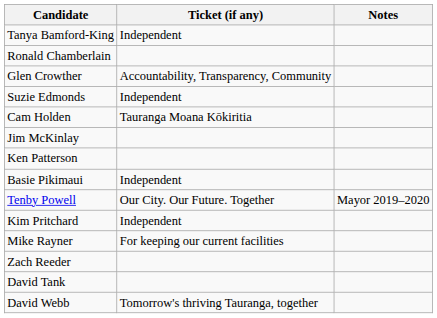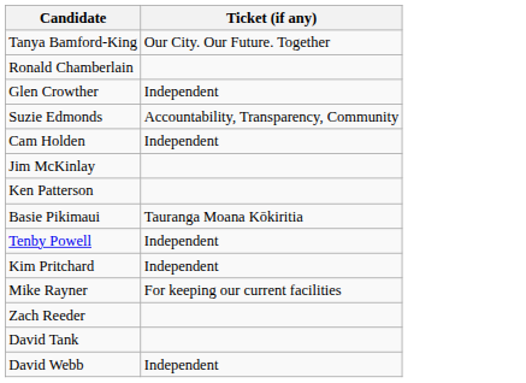 <table class="wikitable" style="font-size: 95%">
 <tr>
 <th>Candidate</th>
 <th>Ticket (if any)</th>
-<th>Notes</th>
 </tr>
 <tr>
 <td>Tanya Bamford-King</td>
-<td>Independent</td>
-<td></td>
+<td>Our City. Our Future. Together</td>
 </tr>
 <tr>
 <td>Ronald Chamberlain</td>
 <td></td>
-<td></td>
 </tr>
 <tr>
 <td>Glen Crowther</td>
-<td>Accountability, Transparency, Community</td>
-<td></td>
+<td>Independent</td>
 </tr>
 <tr>
 <td>Suzie Edmonds</td>
-<td>Independent</td>
-<td></td>
+<td>Accountability, Transparency, Community</td>
 </tr>
 <tr>
 <td>Cam Holden</td>
-<td>Tauranga Moana Kōkiritia</td>
-<td></td>
+<td>Independent</td>
 </tr>
 <tr>
 <td>Jim McKinlay</td>
-<td></td>
 <td></td>
 </tr>
 <tr>
 <td>Ken Patterson</td>
 <td></td>
-<td></td>
 </tr>
 <tr>
 <td>Basie Pikimaui</td>
-<td>Independent</td>
-<td></td>
+<td>Tauranga Moana Kōkiritia</td>
 </tr>
 <tr>
 <td><a href='#'>Tenby Powell</a></td>
-<td>Our City. Our Future. Together</td>
-<td>Mayor 2019–2020</td>
+<td>Independent</td>
 </tr>
 <tr>
 <td>Kim Pritchard</td>
 <td>Independent</td>
-<td></td>
 </tr>
 <tr>
 <td>Mike Rayner</td>
 <td>For keeping our current facilities</td>
-<td></td>
 </tr>
 <tr>
 <td>Zach Reeder</td>
-<td></td>
 <td></td>
 </tr>
 <tr>
 <td>David Tank</td>
 <td></td>
-<td></td>
 </tr>
 <tr>
 <td>David Webb</td>
-<td>Tomorrow's thriving Tauranga, together</td>
-<td></td>
+<td>Independent</td>
 </tr>
 </table>
